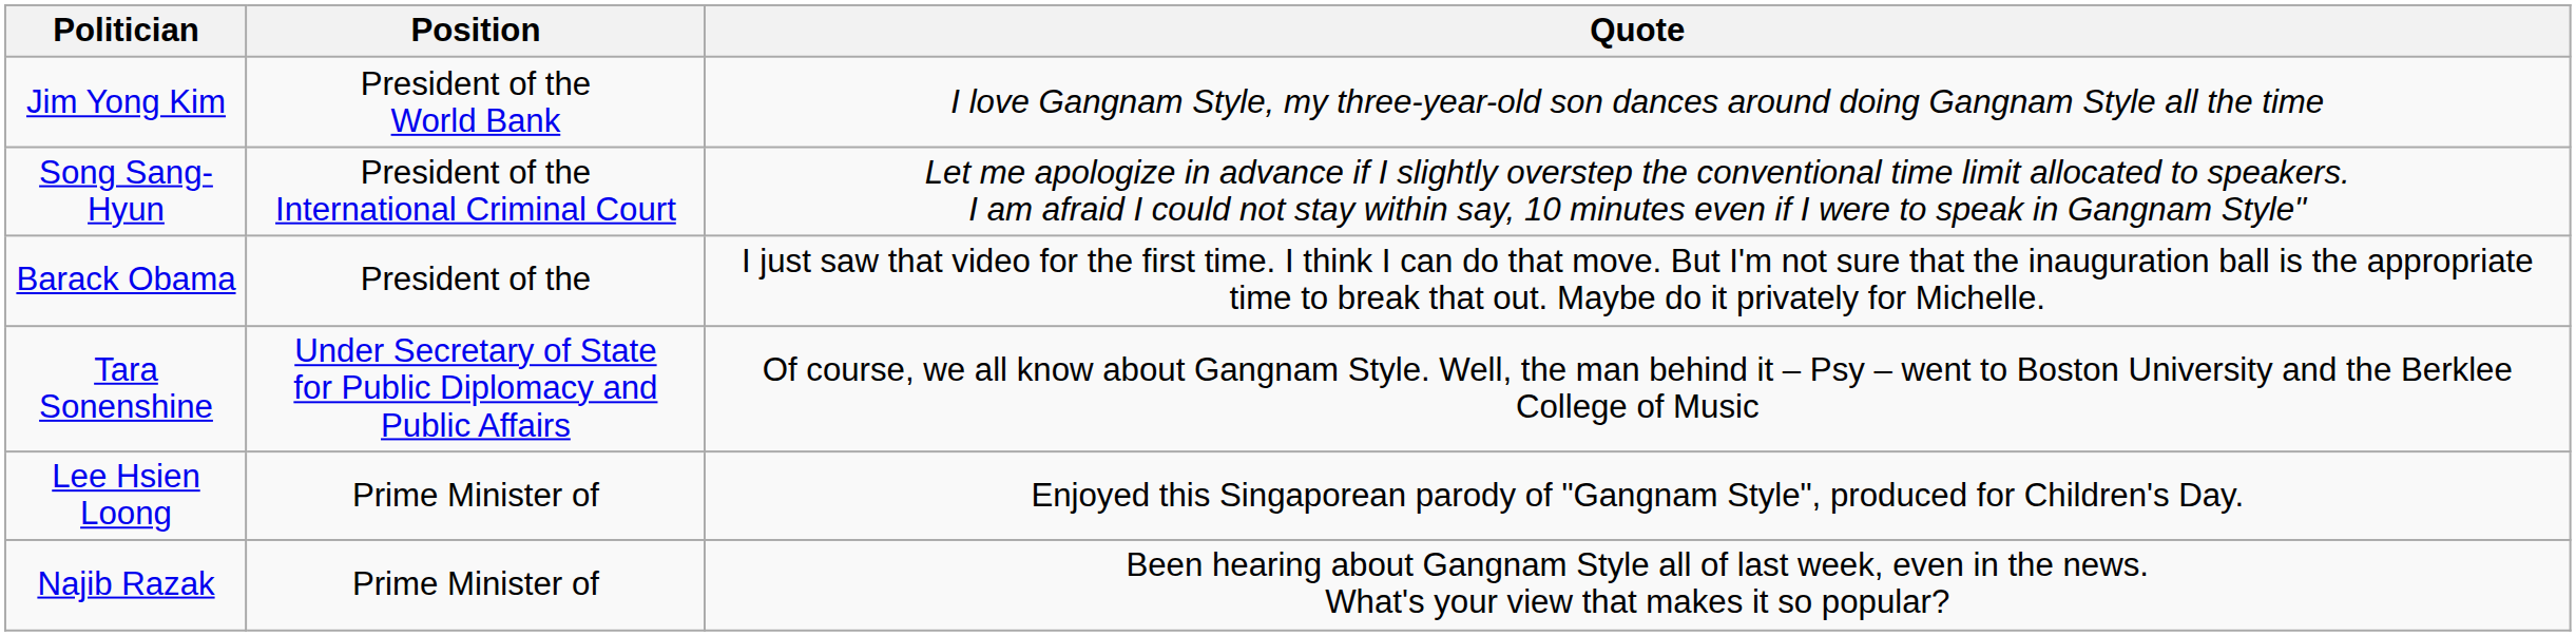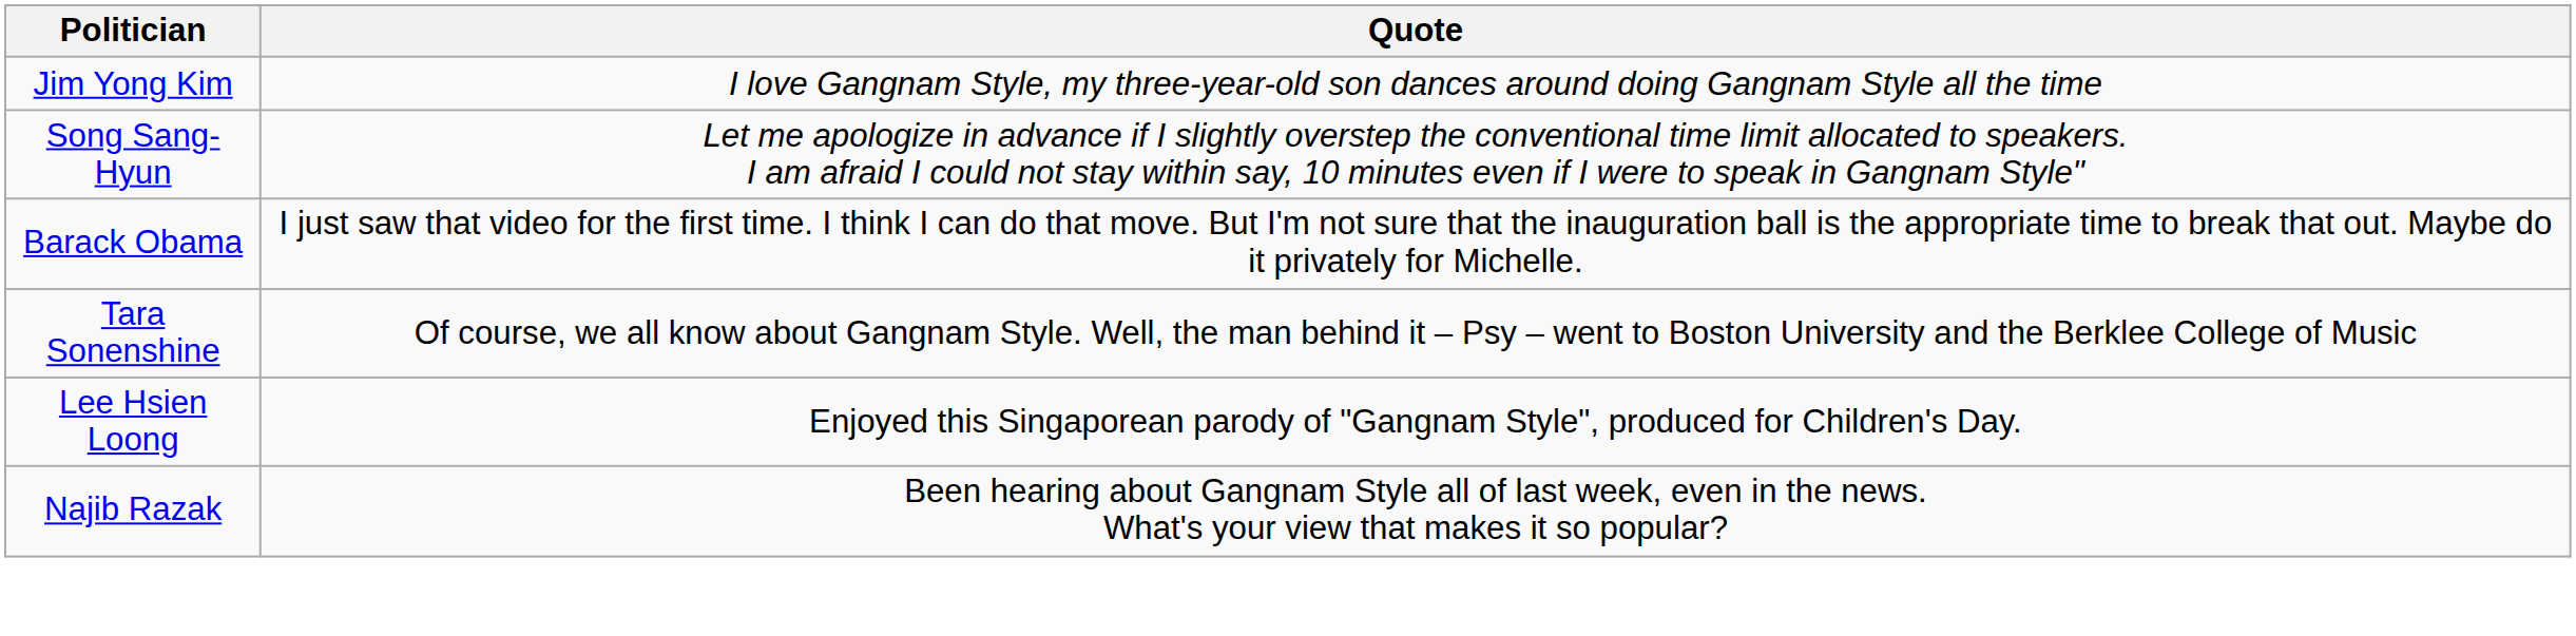 <table class="wikitable" style="text-align:center">
 <tr>
 <th>Politician</th>
-<th>Position</th>
 <th>Quote</th>
 </tr>
 <tr>
 <td><a href='#'>Jim Yong Kim</a></td>
-<td>President of the<br><a href='#'>World Bank</a></td>
 <td><em>I love Gangnam Style, my three-year-old son dances around doing Gangnam Style all the time</em></td>
 </tr>
 <tr>
 <td><a href='#'>Song Sang-Hyun</a></td>
-<td>President of the<br><a href='#'>International Criminal Court</a></td>
 <td><em>Let me apologize in advance if I slightly overstep the conventional time limit allocated to speakers.<br>I am afraid I could not stay within say, 10 minutes even if I were to speak in Gangnam Style"</td>
 </tr>
 <tr>
 <td><a href='#'>Barack Obama</a></td>
-<td>President of the<br></td>
 <td></em>I just saw that video for the first time. I think I can do that move. But I'm not sure that the inauguration ball is the appropriate time to break that out. Maybe do it privately for Michelle.<em></td>
 </tr>
 <tr>
 <td><a href='#'>Tara Sonenshine</a></td>
-<td><a href='#'>Under Secretary of State<br>for Public Diplomacy and Public Affairs</a></td>
 <td></em>Of course, we all know about Gangnam Style. Well, the man behind it – Psy – went to Boston University and the Berklee College of Music<em></td>
 </tr>
 <tr>
 <td><a href='#'>Lee Hsien Loong</a></td>
-<td>Prime Minister of<br></td>
 <td></em>Enjoyed this Singaporean parody of "Gangnam Style", produced for Children's Day.<em></td>
 </tr>
 <tr>
 <td><a href='#'>Najib Razak</a></td>
-<td>Prime Minister of<br></td>
 <td></em>Been hearing about Gangnam Style all of last week, even in the news.<br>What's your view that makes it so popular?<em></td>
 </tr>
 </table>
